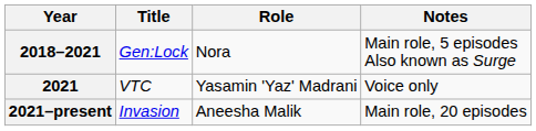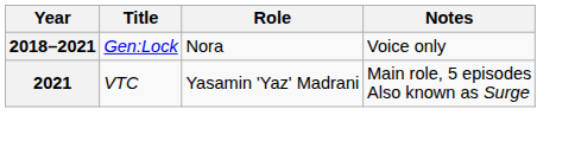 <table class="wikitable plainrowheaders sortable"  style=font-size:100%>
 <tr>
 <th scope="col">Year</th>
 <th scope="col">Title</th>
 <th scope="col">Role</th>
 <th scope="col" class="unsortable">Notes</th>
 </tr>
 <tr>
 <th scope=row>2018–2021</th>
 <td><em><a href='#'>Gen:Lock</a></em></td>
 <td>Nora</td>
-<td>Main role, 5 episodes<br> Also known as <em>Surge</em></td>
+<td>Voice only</td>
 </tr>
 <tr>
 <th scope="row">2021</th>
 <td><em>VTC</em></td>
 <td>Yasamin 'Yaz' Madrani</td>
-<td>Voice only</td>
-</tr>
-<tr>
-<th scope="row">2021–present</th>
-<td><a href='#'><em>Invasion</em></a></td>
-<td>Aneesha Malik</td>
-<td>Main role, 20 episodes</td>
+<td>Main role, 5 episodes<br> Also known as <em>Surge</em></td>
 </tr>
 </table>
